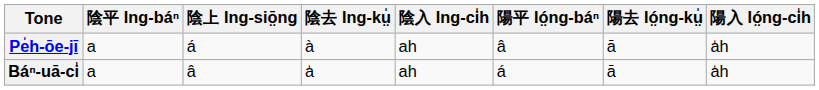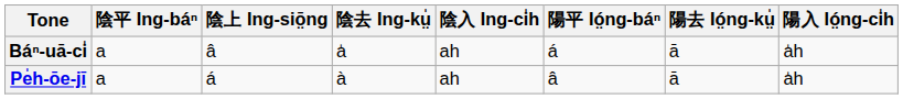 <table class="wikitable">
 <tr>
 <th>Tone</th>
 <th>陰平 Ing-báⁿ</th>
 <th>陰上 Ing-siō̤ng</th>
 <th>陰去 Ing-kṳ̍</th>
 <th>陰入 Ing-ci̍h</th>
 <th>陽平 Ió̤ng-báⁿ</th>
 <th>陽去 Ió̤ng-kṳ̍</th>
 <th>陽入 Ió̤ng-ci̍h</th>
 </tr>
 <tr>
+<th>Báⁿ-uā-ci̍</th>
+<td>a</td>
+<td>â</td>
+<td>a̍</td>
+<td>ah</td>
+<td>á</td>
+<td>ā</td>
+<td>a̍h</td>
+</tr>
+<tr>
 <th><a href='#'>Pe̍h-ōe-jī</a></th>
 <td>a</td>
 <td>á</td>
 <td>à</td>
 <td>ah</td>
 <td>â</td>
 <td>ā</td>
 <td>a̍h</td>
 </tr>
-<tr>
-<th>Báⁿ-uā-ci̍</th>
-<td>a</td>
-<td>â</td>
-<td>a̍</td>
-<td>ah</td>
-<td>á</td>
-<td>ā</td>
-<td>a̍h</td>
-</tr>
 </table>
